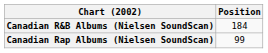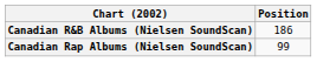 <table class="wikitable sortable plainrowheaders" style="text-align:center;">
 <tr>
 <th scope="col">Chart (2002)</th>
 <th scope="col">Position</th>
 </tr>
 <tr>
 <th scope="row">Canadian R&B Albums (Nielsen SoundScan)</th>
-<td>184</td>
+<td>186</td>
 </tr>
 <tr>
 <th scope="row">Canadian Rap Albums (Nielsen SoundScan)</th>
 <td>99</td>
 </tr>
 </table>
